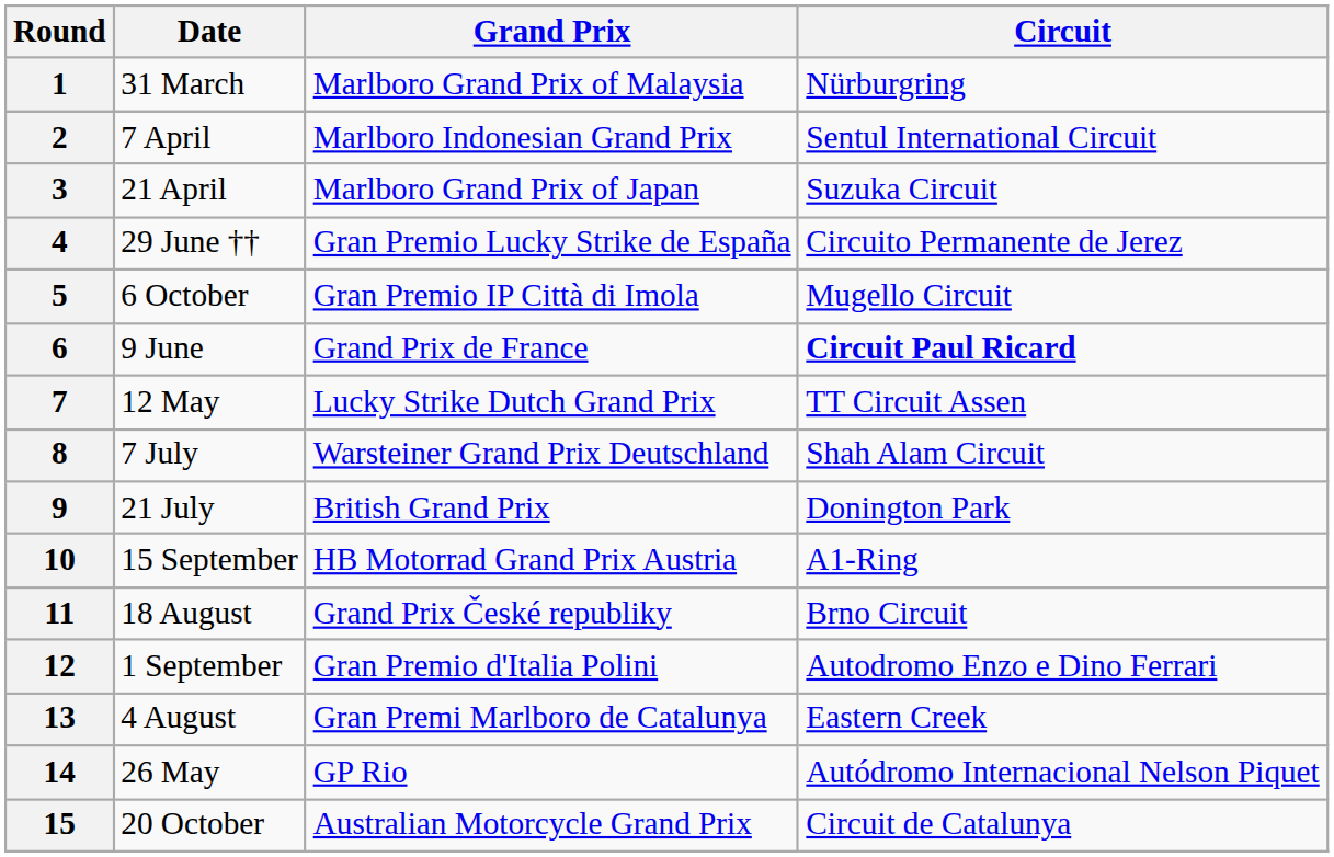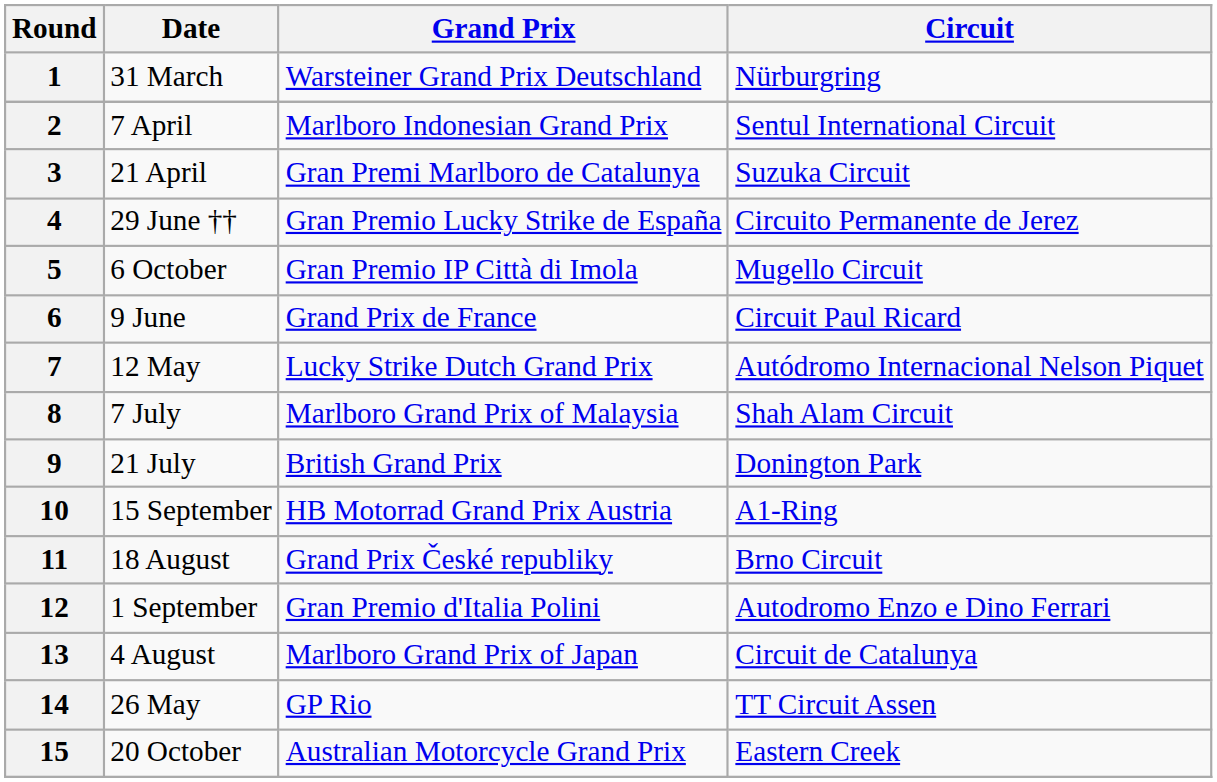 <table class="wikitable" style="font-size: 85%;">
 <tr>
 <th>Round</th>
 <th>Date</th>
 <th><a href='#'>Grand Prix</a></th>
 <th><a href='#'>Circuit</a></th>
 </tr>
 <tr>
 <th>1</th>
 <td>31 March</td>
-<td> <a href='#'>Marlboro Grand Prix of Malaysia</a></td>
+<td> <a href='#'>Warsteiner Grand Prix Deutschland</a></td>
 <td><a href='#'>Nürburgring</a></td>
 </tr>
 <tr>
 </tr>
 <tr>
 <th>2</th>
 <td>7 April</td>
 <td> <a href='#'>Marlboro Indonesian Grand Prix</a></td>
 <td><a href='#'>Sentul International Circuit</a></td>
 </tr>
 <tr>
 <th>3</th>
 <td>21 April</td>
-<td> <a href='#'>Marlboro Grand Prix of Japan</a></td>
+<td> <a href='#'>Gran Premi Marlboro de Catalunya</a></td>
 <td><a href='#'>Suzuka Circuit</a></td>
 </tr>
 <tr>
 <th>4</th>
 <td>29 June ††</td>
 <td> <a href='#'>Gran Premio Lucky Strike de España</a></td>
 <td><a href='#'>Circuito Permanente de Jerez</a></td>
 </tr>
 <tr>
 <th>5</th>
 <td>6 October</td>
 <td> <a href='#'>Gran Premio IP Città di Imola</a></td>
 <td><a href='#'>Mugello Circuit</a></td>
 </tr>
 <tr>
 <th>6</th>
 <td>9 June</td>
 <td> <a href='#'>Grand Prix de France</a></td>
-<td><strong><a href='#'>Circuit Paul Ricard</a></strong></td>
+<td><a href='#'>Circuit Paul Ricard</a></td>
 </tr>
 <tr>
 <th>7</th>
 <td>12 May</td>
 <td> <a href='#'>Lucky Strike Dutch Grand Prix</a></td>
-<td><a href='#'>TT Circuit Assen</a></td>
+<td><a href='#'>Autódromo Internacional Nelson Piquet</a></td>
 </tr>
 <tr>
 <th>8</th>
 <td>7 July</td>
-<td> <a href='#'>Warsteiner Grand Prix Deutschland</a></td>
+<td> <a href='#'>Marlboro Grand Prix of Malaysia</a></td>
 <td><a href='#'>Shah Alam Circuit</a></td>
 </tr>
 <tr>
 <th>9</th>
 <td>21 July</td>
 <td> <a href='#'>British Grand Prix</a></td>
 <td><a href='#'>Donington Park</a></td>
 </tr>
 <tr>
 <th>10</th>
 <td>15 September</td>
 <td> <a href='#'>HB Motorrad Grand Prix Austria</a></td>
 <td><a href='#'>A1-Ring</a></td>
 </tr>
 <tr>
 <th>11</th>
 <td>18 August</td>
 <td> <a href='#'>Grand Prix České republiky</a></td>
 <td><a href='#'>Brno Circuit</a></td>
 </tr>
 <tr>
 <th>12</th>
 <td>1 September</td>
 <td> <a href='#'>Gran Premio d'Italia Polini</a></td>
 <td><a href='#'>Autodromo Enzo e Dino Ferrari</a></td>
 </tr>
 <tr>
 <th>13</th>
 <td>4 August</td>
-<td> <a href='#'>Gran Premi Marlboro de Catalunya</a></td>
-<td><a href='#'>Eastern Creek</a></td>
+<td> <a href='#'>Marlboro Grand Prix of Japan</a></td>
+<td><a href='#'>Circuit de Catalunya</a></td>
 </tr>
 <tr>
 <th>14</th>
 <td>26 May</td>
 <td> <a href='#'>GP Rio</a></td>
-<td><a href='#'>Autódromo Internacional Nelson Piquet</a></td>
+<td><a href='#'>TT Circuit Assen</a></td>
 </tr>
 <tr>
 <th>15</th>
 <td>20 October</td>
 <td> <a href='#'>Australian Motorcycle Grand Prix</a></td>
-<td><a href='#'>Circuit de Catalunya</a></td>
+<td><a href='#'>Eastern Creek</a></td>
 </tr>
 <tr>
 </tr>
 </table>
